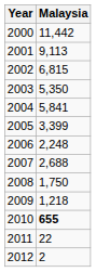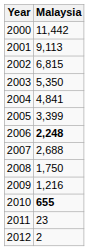 <table class="wikitable">
 <tr>
 <th>Year</th>
 <th>Malaysia</th>
 </tr>
 <tr>
 <td>2000</td>
 <td>11,442</td>
 </tr>
 <tr>
 <td>2001</td>
 <td>9,113</td>
 </tr>
 <tr>
 <td>2002</td>
 <td>6,815</td>
 </tr>
 <tr>
 <td>2003</td>
 <td>5,350</td>
 </tr>
 <tr>
 <td>2004</td>
-<td>5,841</td>
+<td>4,841</td>
 </tr>
 <tr>
 <td>2005</td>
 <td>3,399</td>
 </tr>
 <tr>
 <td>2006</td>
-<td>2,248</td>
+<td><strong>2,248</strong></td>
 </tr>
 <tr>
 <td>2007</td>
 <td>2,688</td>
 </tr>
 <tr>
 <td>2008</td>
 <td>1,750</td>
 </tr>
 <tr>
 <td>2009</td>
-<td>1,218</td>
+<td>1,216</td>
 </tr>
 <tr>
 <td>2010</td>
 <td><strong>655</strong></td>
 </tr>
 <tr>
 <td>2011</td>
-<td>22</td>
+<td>23</td>
 </tr>
 <tr>
 <td>2012</td>
 <td>2</td>
 </tr>
 </table>
